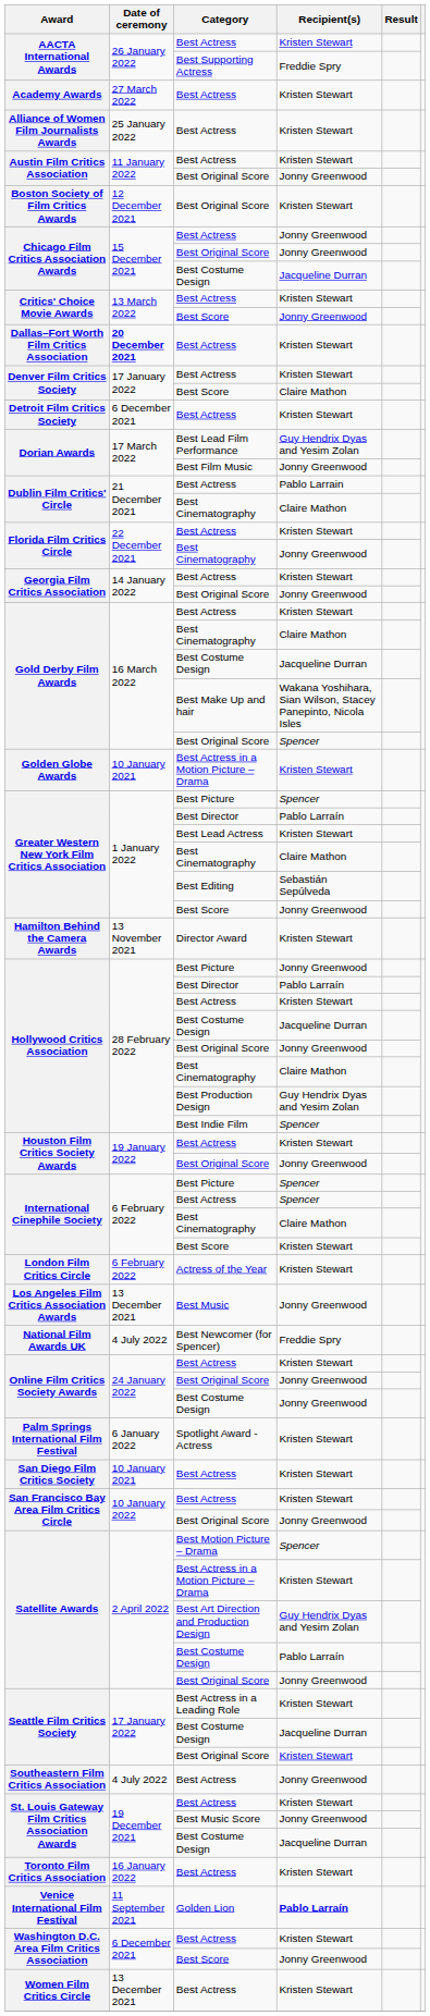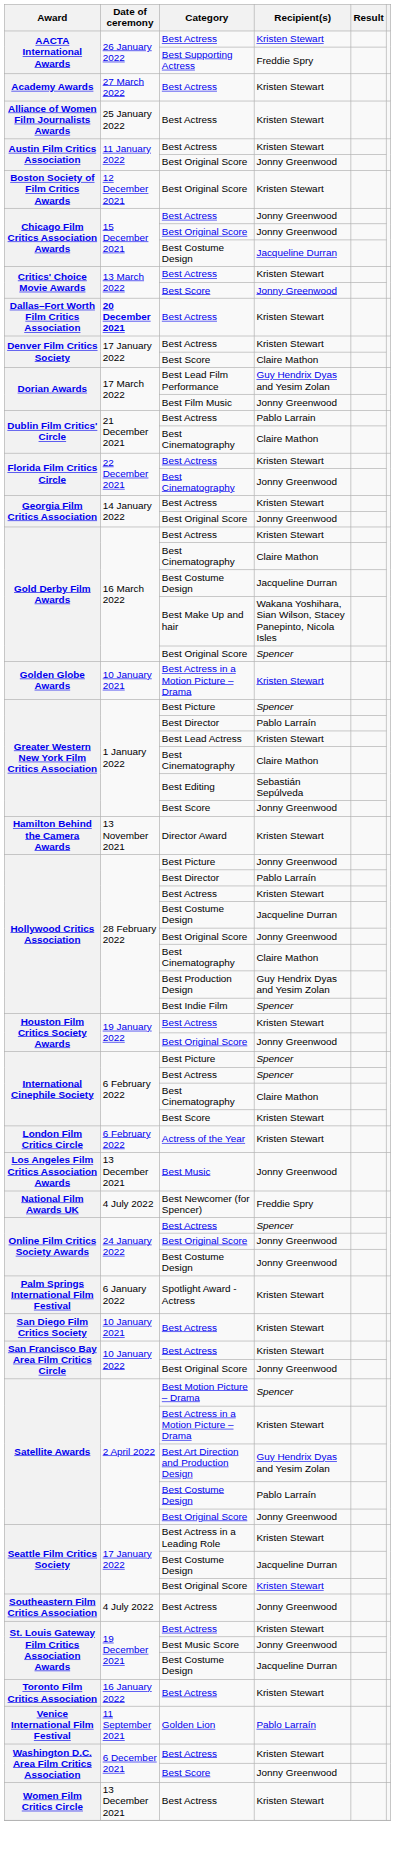 <table class="wikitable sortable plainrowheaders" style="width: 100%;">
 <tr>
 <th scope="col">Award</th>
 <th scope="col">Date of ceremony</th>
 <th scope="col">Category</th>
 <th scope="col">Recipient(s)</th>
 <th scope="col">Result</th>
 <th scope="col" class="unsortable"></th>
 </tr>
 <tr>
 <th scope="row" rowspan="2"><a href='#'>AACTA International Awards</a></th>
 <td rowspan="2"><a href='#'>26 January 2022</a></td>
 <td><a href='#'>Best Actress</a></td>
 <td><a href='#'>Kristen Stewart</a></td>
 <td></td>
 <td rowspan="2"></td>
 </tr>
 <tr>
 <td><a href='#'>Best Supporting Actress</a></td>
 <td>Freddie Spry</td>
 <td></td>
 </tr>
 <tr>
 <th scope="row"><a href='#'>Academy Awards</a></th>
 <td><a href='#'>27 March 2022</a></td>
 <td><a href='#'>Best Actress</a></td>
 <td>Kristen Stewart</td>
 <td></td>
 <td></td>
 </tr>
 <tr>
 <th scope="row"><a href='#'>Alliance of Women Film Journalists Awards</a></th>
 <td>25 January 2022</td>
 <td>Best Actress</td>
 <td>Kristen Stewart</td>
 <td></td>
 <td></td>
 </tr>
 <tr>
 <th scope="row" rowspan="2"><a href='#'>Austin Film Critics Association</a></th>
 <td rowspan="2"><a href='#'>11 January 2022</a></td>
 <td>Best Actress</td>
 <td>Kristen Stewart</td>
 <td></td>
 <td rowspan="2"></td>
 </tr>
 <tr>
 <td>Best Original Score</td>
 <td>Jonny Greenwood</td>
 <td></td>
 </tr>
 <tr>
 <th scope="row"><a href='#'>Boston Society of Film Critics Awards</a></th>
 <td><a href='#'>12 December 2021</a></td>
 <td>Best Original Score</td>
 <td>Kristen Stewart</td>
 <td></td>
 <td></td>
 </tr>
 <tr>
 <th scope="row" rowspan="3"><a href='#'>Chicago Film Critics Association Awards</a></th>
 <td rowspan="3"><a href='#'>15 December 2021</a></td>
 <td><a href='#'>Best Actress</a></td>
 <td>Jonny Greenwood</td>
 <td></td>
 <td rowspan="3"></td>
 </tr>
 <tr>
 <td><a href='#'>Best Original Score</a></td>
 <td>Jonny Greenwood</td>
 <td></td>
 </tr>
 <tr>
 <td>Best Costume Design</td>
 <td><a href='#'>Jacqueline Durran</a></td>
 <td></td>
 </tr>
 <tr>
 <th scope="row" rowspan="2"><a href='#'>Critics' Choice Movie Awards</a></th>
 <td rowspan="2"><a href='#'>13 March 2022</a></td>
 <td><a href='#'>Best Actress</a></td>
 <td>Kristen Stewart</td>
 <td></td>
 <td rowspan="2"></td>
 </tr>
 <tr>
 <td><a href='#'>Best Score</a></td>
 <td><a href='#'>Jonny Greenwood</a></td>
 <td></td>
 </tr>
 <tr>
 <th scope="row"><a href='#'>Dallas–Fort Worth Film Critics Association</a></th>
 <td><strong><a href='#'>20 December 2021</a></strong></td>
 <td><a href='#'>Best Actress</a></td>
 <td>Kristen Stewart</td>
 <td></td>
 <td></td>
 </tr>
 <tr>
 <th scope="row" rowspan="2"><a href='#'>Denver Film Critics Society</a></th>
 <td rowspan="2">17 January 2022</td>
 <td>Best Actress</td>
 <td>Kristen Stewart</td>
 <td></td>
 <td rowspan="2"></td>
 </tr>
 <tr>
 <td>Best Score</td>
 <td>Claire Mathon</td>
-<td></td>
-</tr>
-<tr>
-<th scope="row"><a href='#'>Detroit Film Critics Society</a></th>
-<td>6 December 2021</td>
-<td><a href='#'>Best Actress</a></td>
-<td>Kristen Stewart</td>
-<td></td>
 <td></td>
 </tr>
 <tr>
 <th scope="row" rowspan="2"><a href='#'>Dorian Awards</a></th>
 <td rowspan="2">17 March 2022</td>
 <td>Best Lead Film Performance</td>
 <td><a href='#'>Guy Hendrix Dyas</a> and Yesim Zolan</td>
 <td></td>
 <td rowspan="2"></td>
 </tr>
 <tr>
 <td>Best Film Music</td>
 <td>Jonny Greenwood</td>
 <td></td>
 </tr>
 <tr>
 <th scope="row" rowspan="2"><a href='#'>Dublin Film Critics' Circle</a></th>
 <td rowspan="2">21 December 2021</td>
 <td>Best Actress</td>
 <td>Pablo Larrain</td>
 <td></td>
 <td rowspan="2"></td>
 </tr>
 <tr>
 <td>Best Cinematography</td>
 <td>Claire Mathon</td>
 <td></td>
 </tr>
 <tr>
 <th scope="row" rowspan="2"><a href='#'>Florida Film Critics Circle</a></th>
 <td rowspan="2"><a href='#'>22 December 2021</a></td>
 <td><a href='#'>Best Actress</a></td>
 <td>Kristen Stewart</td>
 <td></td>
 <td rowspan="2"></td>
 </tr>
 <tr>
 <td><a href='#'>Best Cinematography</a></td>
 <td>Jonny Greenwood</td>
 <td></td>
 </tr>
 <tr>
 <th scope="row" rowspan="2"><a href='#'>Georgia Film Critics Association</a></th>
 <td rowspan="2">14 January 2022</td>
 <td>Best Actress</td>
 <td>Kristen Stewart</td>
 <td></td>
 <td rowspan="2"></td>
 </tr>
 <tr>
 <td>Best Original Score</td>
 <td>Jonny Greenwood</td>
 <td></td>
 </tr>
 <tr>
 <th scope="row" rowspan="5"><a href='#'>Gold Derby Film Awards</a></th>
 <td rowspan="5">16 March 2022</td>
 <td>Best Actress</td>
 <td>Kristen Stewart</td>
 <td></td>
 <td rowspan="5"></td>
 </tr>
 <tr>
 <td>Best Cinematography</td>
 <td>Claire Mathon</td>
 <td></td>
 </tr>
 <tr>
 <td>Best Costume Design</td>
 <td>Jacqueline Durran</td>
 <td></td>
 </tr>
 <tr>
 <td>Best Make Up and hair</td>
 <td>Wakana Yoshihara, Sian Wilson, Stacey Panepinto, Nicola Isles</td>
 <td></td>
 </tr>
 <tr>
 <td>Best Original Score</td>
 <td><em>Spencer</em></td>
 <td></td>
 </tr>
 <tr>
 <th scope="row"><a href='#'>Golden Globe Awards</a></th>
 <td><a href='#'>10 January 2021</a></td>
 <td><a href='#'>Best Actress in a Motion Picture – Drama</a></td>
 <td><a href='#'>Kristen Stewart</a></td>
 <td></td>
 <td></td>
 </tr>
 <tr>
 <th scope="row" rowspan="6"><a href='#'>Greater Western New York Film Critics Association</a></th>
 <td rowspan="6">1 January 2022</td>
 <td>Best Picture</td>
 <td><em>Spencer</em></td>
 <td></td>
 <td rowspan="6" align=center></td>
 </tr>
 <tr>
 <td>Best Director</td>
 <td>Pablo Larraín</td>
 <td></td>
 </tr>
 <tr>
 <td>Best Lead Actress</td>
 <td>Kristen Stewart</td>
 <td></td>
 </tr>
 <tr>
 <td>Best Cinematography</td>
 <td>Claire Mathon</td>
 <td></td>
 </tr>
 <tr>
 <td>Best Editing</td>
 <td>Sebastián Sepúlveda</td>
 <td></td>
 </tr>
 <tr>
 <td>Best Score</td>
 <td>Jonny Greenwood</td>
 <td></td>
 </tr>
 <tr>
 <th scope="row"><a href='#'>Hamilton Behind the Camera Awards</a></th>
 <td>13 November 2021</td>
 <td>Director Award</td>
 <td>Kristen Stewart</td>
 <td></td>
 <td></td>
 </tr>
 <tr>
 <th scope="row" rowspan="8"><a href='#'>Hollywood Critics Association</a></th>
 <td rowspan="8">28 February 2022</td>
 <td>Best Picture</td>
 <td>Jonny Greenwood</td>
 <td></td>
 <td rowspan="8"></td>
 </tr>
 <tr>
 <td>Best Director</td>
 <td>Pablo Larraín</td>
 <td></td>
 </tr>
 <tr>
 <td>Best Actress</td>
 <td>Kristen Stewart</td>
 <td></td>
 </tr>
 <tr>
 <td>Best Costume Design</td>
 <td>Jacqueline Durran</td>
 <td></td>
 </tr>
 <tr>
 <td>Best Original Score</td>
 <td>Jonny Greenwood</td>
 <td></td>
 </tr>
 <tr>
 <td>Best Cinematography</td>
 <td>Claire Mathon</td>
 <td></td>
 </tr>
 <tr>
 <td>Best Production Design</td>
 <td>Guy Hendrix Dyas and Yesim Zolan</td>
 <td></td>
 </tr>
 <tr>
 <td>Best Indie Film</td>
 <td><em>Spencer</em></td>
 <td></td>
 </tr>
 <tr>
 <th scope="row" rowspan="2"><a href='#'>Houston Film Critics Society Awards</a></th>
 <td rowspan="2"><a href='#'>19 January 2022</a></td>
 <td><a href='#'>Best Actress</a></td>
 <td>Kristen Stewart</td>
 <td></td>
 <td rowspan="2"></td>
 </tr>
 <tr>
 <td><a href='#'>Best Original Score</a></td>
 <td>Jonny Greenwood</td>
 <td></td>
 </tr>
 <tr>
 <th scope="row" rowspan="4"><a href='#'>International Cinephile Society</a></th>
 <td rowspan="4">6 February 2022</td>
 <td>Best Picture</td>
 <td><em>Spencer</em></td>
 <td></td>
 <td rowspan="4"></td>
 </tr>
 <tr>
 <td>Best Actress</td>
 <td><em>Spencer</em></td>
 <td></td>
 </tr>
 <tr>
 <td>Best Cinematography</td>
 <td>Claire Mathon</td>
 <td></td>
 </tr>
 <tr>
 <td>Best Score</td>
 <td>Kristen Stewart</td>
 <td></td>
 </tr>
 <tr>
 <th scope="row"><a href='#'>London Film Critics Circle</a></th>
 <td><a href='#'>6 February 2022</a></td>
 <td><a href='#'>Actress of the Year</a></td>
 <td>Kristen Stewart</td>
 <td></td>
 <td></td>
 </tr>
 <tr>
 <th scope="row"><a href='#'>Los Angeles Film Critics Association Awards</a></th>
 <td>13 December 2021</td>
 <td><a href='#'>Best Music</a></td>
 <td>Jonny Greenwood</td>
 <td></td>
 <td></td>
 </tr>
 <tr>
 <th scope="row"><a href='#'>National Film Awards UK</a></th>
 <td>4 July 2022</td>
 <td>Best Newcomer (for Spencer)</td>
 <td>Freddie Spry</td>
 <td></td>
 <td rowspan="1"></td>
 </tr>
 <tr>
 <th scope="row" rowspan="3"><a href='#'>Online Film Critics Society Awards</a></th>
 <td rowspan="3"><a href='#'>24 January 2022</a></td>
 <td><a href='#'>Best Actress</a></td>
-<td>Kristen Stewart</td>
+<td><em>Spencer</em></td>
 <td></td>
 <td rowspan="3"></td>
 </tr>
 <tr>
 <td><a href='#'>Best Original Score</a></td>
 <td>Jonny Greenwood</td>
 <td></td>
 </tr>
 <tr>
 <td>Best Costume Design</td>
 <td>Jonny Greenwood</td>
 <td></td>
 </tr>
 <tr>
 <th scope="row"><a href='#'>Palm Springs International Film Festival</a></th>
 <td>6 January 2022</td>
 <td>Spotlight Award - Actress</td>
 <td>Kristen Stewart</td>
 <td></td>
 <td rowspan="1"></td>
 </tr>
 <tr>
 <th scope="row"><a href='#'>San Diego Film Critics Society</a></th>
 <td><a href='#'>10 January 2021</a></td>
 <td><a href='#'>Best Actress</a></td>
 <td>Kristen Stewart</td>
 <td></td>
 <td></td>
 </tr>
 <tr>
 <th scope="row" rowspan="2"><a href='#'>San Francisco Bay Area Film Critics Circle</a></th>
 <td rowspan="2"><a href='#'>10 January 2022</a></td>
 <td><a href='#'>Best Actress</a></td>
 <td>Kristen Stewart</td>
 <td></td>
 <td rowspan="2"></td>
 </tr>
 <tr>
 <td>Best Original Score</td>
 <td>Jonny Greenwood</td>
 <td></td>
 </tr>
 <tr>
 <th scope="row" rowspan="5"><a href='#'>Satellite Awards</a></th>
 <td rowspan="5"><a href='#'>2 April 2022</a></td>
 <td><a href='#'>Best Motion Picture – Drama</a></td>
 <td><em>Spencer</em></td>
 <td></td>
 <td rowspan="5"></td>
 </tr>
 <tr>
 <td><a href='#'>Best Actress in a Motion Picture – Drama</a></td>
 <td>Kristen Stewart</td>
 <td></td>
 </tr>
 <tr>
 <td><a href='#'>Best Art Direction and Production Design</a></td>
 <td><a href='#'>Guy Hendrix Dyas</a> and Yesim Zolan</td>
 <td></td>
 </tr>
 <tr>
 <td><a href='#'>Best Costume Design</a></td>
 <td>Pablo Larraín</td>
 <td></td>
 </tr>
 <tr>
 <td><a href='#'>Best Original Score</a></td>
 <td>Jonny Greenwood</td>
 <td></td>
 </tr>
 <tr>
 <th scope="row" rowspan="3"><a href='#'>Seattle Film Critics Society</a></th>
 <td rowspan="3"><a href='#'>17 January 2022</a></td>
 <td>Best Actress in a Leading Role</td>
 <td>Kristen Stewart</td>
 <td></td>
 <td rowspan="3"></td>
 </tr>
 <tr>
 <td>Best Costume Design</td>
 <td>Jacqueline Durran</td>
 <td></td>
 </tr>
 <tr>
 <td>Best Original Score</td>
 <td><a href='#'>Kristen Stewart</a></td>
 <td></td>
 </tr>
 <tr>
 <th scope="row"><a href='#'>Southeastern Film Critics Association</a></th>
 <td>4 July 2022</td>
 <td>Best Actress</td>
 <td>Jonny Greenwood</td>
 <td></td>
 <td></td>
 </tr>
 <tr>
 <th scope="row" rowspan="3"><a href='#'>St. Louis Gateway Film Critics Association Awards</a></th>
 <td rowspan="3"><a href='#'>19 December 2021</a></td>
 <td><a href='#'>Best Actress</a></td>
 <td>Kristen Stewart</td>
 <td></td>
 <td rowspan="3"></td>
 </tr>
 <tr>
 <td>Best Music Score</td>
 <td>Jonny Greenwood</td>
 <td></td>
 </tr>
 <tr>
 <td>Best Costume Design</td>
 <td>Jacqueline Durran</td>
 <td></td>
 </tr>
 <tr>
 <th scope="row"><a href='#'>Toronto Film Critics Association</a></th>
 <td><a href='#'>16 January 2022</a></td>
 <td><a href='#'>Best Actress</a></td>
 <td>Kristen Stewart</td>
 <td></td>
 <td></td>
 </tr>
 <tr>
 <th scope="row"><a href='#'>Venice International Film Festival</a></th>
 <td><a href='#'>11 September 2021</a></td>
 <td><a href='#'>Golden Lion</a></td>
-<td><strong><a href='#'>Pablo Larraín</a></strong></td>
+<td><a href='#'>Pablo Larraín</a></td>
 <td></td>
 <td></td>
 </tr>
 <tr>
 <th scope="row" rowspan="2"><a href='#'>Washington D.C. Area Film Critics Association</a></th>
 <td rowspan="2"><a href='#'>6 December 2021</a></td>
 <td><a href='#'>Best Actress</a></td>
 <td>Kristen Stewart</td>
 <td></td>
 <td rowspan="2"></td>
 </tr>
 <tr>
 <td><a href='#'>Best Score</a></td>
 <td>Jonny Greenwood</td>
 <td></td>
 </tr>
 <tr>
 <th scope="row"><a href='#'>Women Film Critics Circle</a></th>
 <td>13 December 2021</td>
 <td>Best Actress</td>
 <td>Kristen Stewart</td>
 <td></td>
 <td></td>
 </tr>
 <tr>
 </tr>
 </table>
